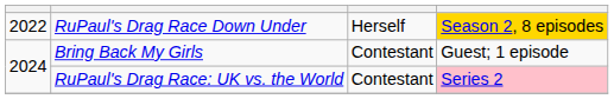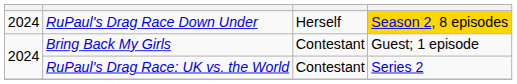 <table class="wikitable sortable">
 <tr>
 <th></th>
 <th></th>
 <th></th>
 <th></th>
 </tr>
 <tr>
-<td>2022</td>
+<td>2024</td>
 <td><em><a href='#'>RuPaul's Drag Race Down Under</a></em></td>
 <td>Herself</td>
 <td style="background: gold;"><a href='#'>Season 2</a>, 8 episodes</td>
 </tr>
 <tr>
 <td rowspan="2">2024</td>
 <td><em><a href='#'>Bring Back My Girls</a></em></td>
 <td>Contestant</td>
 <td>Guest; 1 episode</td>
 </tr>
 <tr>
 <td><em><a href='#'>RuPaul's Drag Race: UK vs. the World</a></em></td>
 <td>Contestant</td>
-<td style="background: pink;"><a href='#'>Series 2</a></td>
+<td><a href='#'>Series 2</a></td>
 </tr>
 <tr>
 </tr>
 </table>
